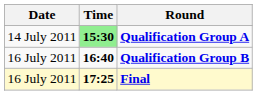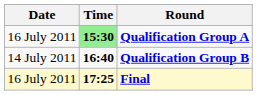 <table class="wikitable">
 <tr>
 <th>Date</th>
 <th>Time</th>
 <th>Round</th>
 </tr>
 <tr>
-<td>14 July 2011</td>
+<td>16 July 2011</td>
 <td style="background: lightgreen;"><strong>15:30</strong></td>
 <td><strong><a href='#'>Qualification Group A</a></strong></td>
 </tr>
 <tr>
-<td>16 July 2011</td>
+<td>14 July 2011</td>
 <td><strong>16:40</strong></td>
 <td><strong><a href='#'>Qualification Group B</a></strong></td>
 </tr>
 <tr style=background:lemonchiffon>
 <td>16 July 2011</td>
 <td><strong>17:25</strong></td>
 <td><strong><a href='#'>Final</a></strong></td>
 </tr>
 </table>
